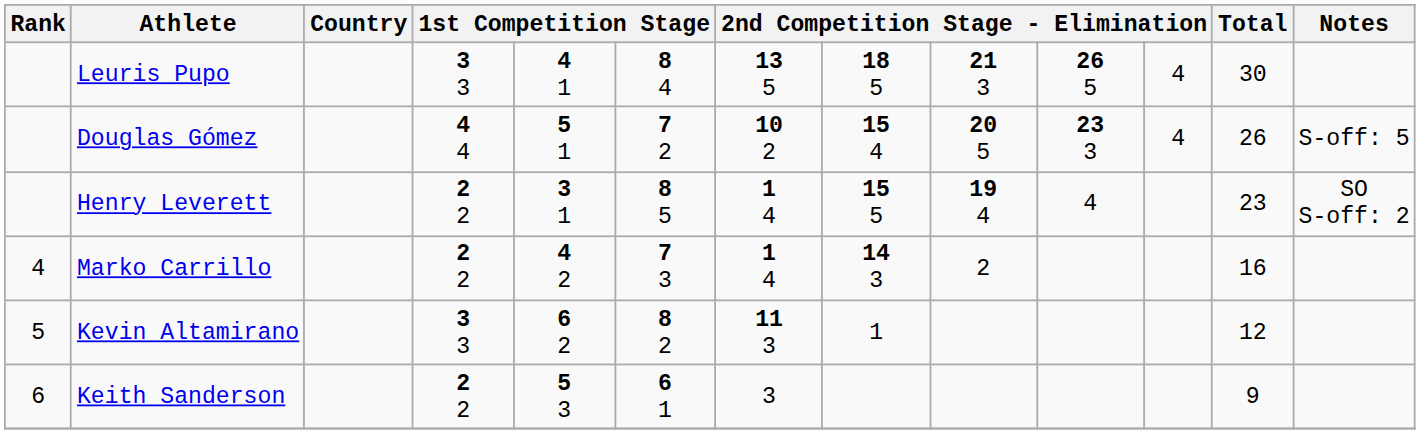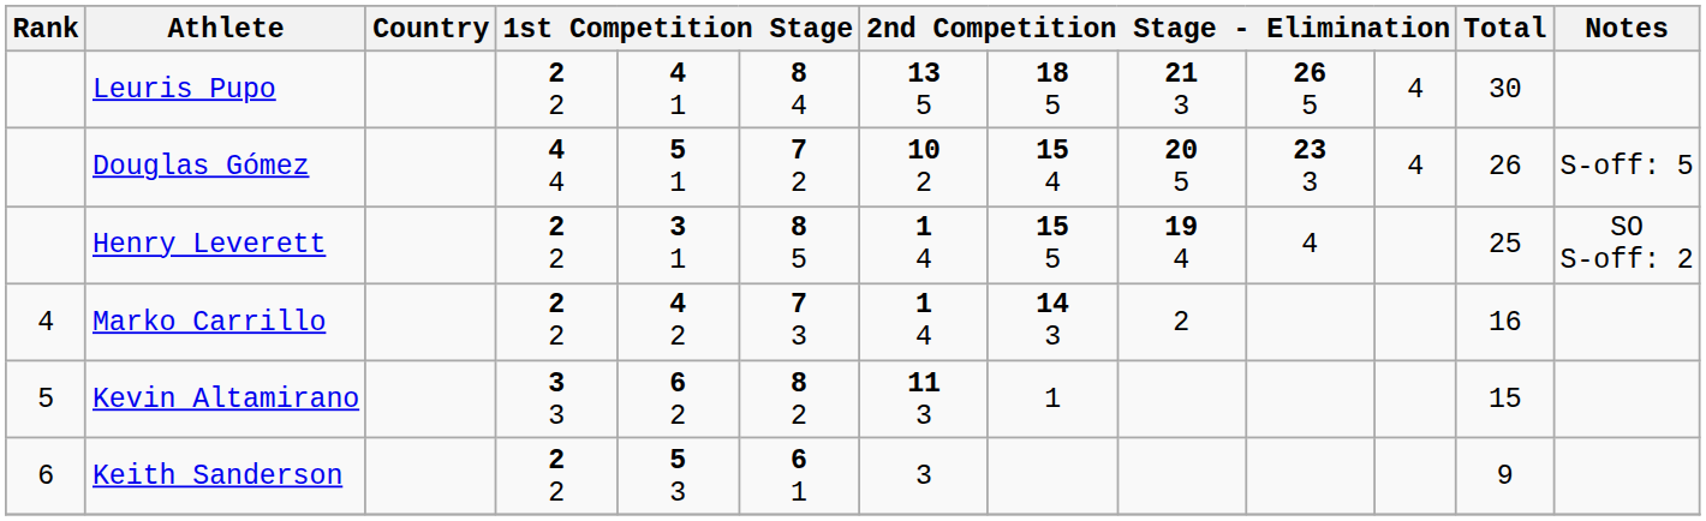 <table class="wikitable sortable" style="text-align:center">
 <tr>
 <th>Rank</th>
 <th>Athlete</th>
 <th>Country</th>
 <th colspan="3">1st Competition Stage</th>
 <th colspan="5">2nd Competition Stage - Elimination</th>
 <th>Total</th>
 <th>Notes</th>
 </tr>
 <tr>
 <td></td>
 <td align=left><a href='#'>Leuris Pupo</a></td>
 <td align=left></td>
-<td><strong>3</strong><br>3</td>
+<td><strong>2</strong><br>2</td>
 <td><strong>4</strong><br>1</td>
 <td><strong>8</strong><br>4</td>
 <td><strong>13</strong><br>5</td>
 <td><strong>18</strong><br>5</td>
 <td><strong>21</strong><br>3</td>
 <td><strong>26</strong><br>5</td>
 <td>4</td>
 <td>30</td>
 <td></td>
 </tr>
 <tr>
 <td></td>
 <td align=left><a href='#'>Douglas Gómez</a></td>
 <td align=left></td>
 <td><strong>4</strong><br>4</td>
 <td><strong>5</strong><br>1</td>
 <td><strong>7</strong><br>2</td>
 <td><strong>10</strong><br>2</td>
 <td><strong>15</strong><br>4</td>
 <td><strong>20</strong><br>5</td>
 <td><strong>23</strong><br>3</td>
 <td>4</td>
 <td>26</td>
 <td>S-off: 5</td>
 </tr>
 <tr>
 <td></td>
 <td align=left><a href='#'>Henry Leverett</a></td>
 <td align=left></td>
 <td><strong>2</strong><br>2</td>
 <td><strong>3</strong><br>1</td>
 <td><strong>8</strong><br>5</td>
 <td><strong>1</strong><br>4</td>
 <td><strong>15</strong><br>5</td>
 <td><strong>19</strong><br>4</td>
 <td>4</td>
 <td></td>
-<td>23</td>
+<td>25</td>
 <td>SO<br>S-off: 2</td>
 </tr>
 <tr>
 <td>4</td>
 <td align=left><a href='#'>Marko Carrillo</a></td>
 <td align=left></td>
 <td><strong>2</strong><br>2</td>
 <td><strong>4</strong><br>2</td>
 <td><strong>7</strong><br>3</td>
 <td><strong>1</strong><br>4</td>
 <td><strong>14</strong><br>3</td>
 <td>2</td>
 <td></td>
 <td></td>
 <td>16</td>
 <td></td>
 </tr>
 <tr>
 <td>5</td>
 <td align=left><a href='#'>Kevin Altamirano</a></td>
 <td align=left></td>
 <td><strong>3</strong><br>3</td>
 <td><strong>6</strong><br>2</td>
 <td><strong>8</strong><br>2</td>
 <td><strong>11</strong><br>3</td>
 <td>1</td>
 <td></td>
 <td></td>
 <td></td>
-<td>12</td>
+<td>15</td>
 <td></td>
 </tr>
 <tr>
 <td>6</td>
 <td align=left><a href='#'>Keith Sanderson</a></td>
 <td align=left></td>
 <td><strong>2</strong><br>2</td>
 <td><strong>5</strong><br>3</td>
 <td><strong>6</strong><br>1</td>
 <td>3</td>
 <td></td>
 <td></td>
 <td></td>
 <td></td>
 <td>9</td>
 <td></td>
 </tr>
 <tr>
 </tr>
 </table>
